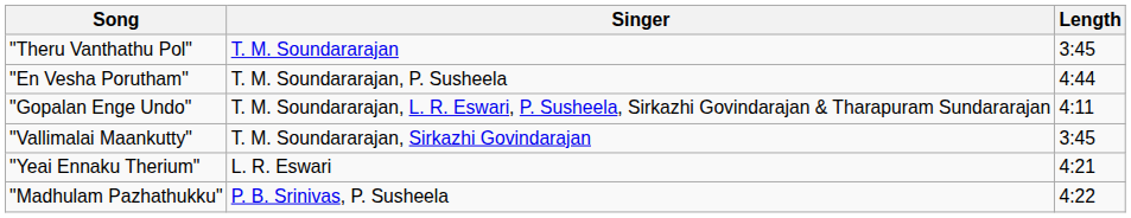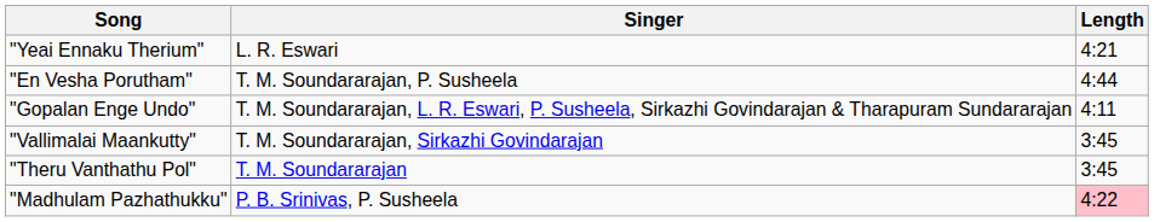 <table class="wikitable">
 <tr>
 <th>Song</th>
 <th>Singer</th>
 <th>Length</th>
 </tr>
 <tr>
-<td>"Theru Vanthathu Pol"</td>
-<td><a href='#'>T. M. Soundararajan</a></td>
-<td>3:45</td>
+<td>"Yeai Ennaku Therium"</td>
+<td>L. R. Eswari</td>
+<td>4:21</td>
 </tr>
 <tr>
 <td>"En Vesha Porutham"</td>
 <td>T. M. Soundararajan, P. Susheela</td>
 <td>4:44</td>
 </tr>
 <tr>
 <td>"Gopalan Enge Undo"</td>
 <td>T. M. Soundararajan, <a href='#'>L. R. Eswari</a>, <a href='#'>P. Susheela</a>, Sirkazhi Govindarajan & Tharapuram Sundararajan</td>
 <td>4:11</td>
 </tr>
 <tr>
 <td>"Vallimalai Maankutty"</td>
 <td>T. M. Soundararajan, <a href='#'>Sirkazhi Govindarajan</a></td>
 <td>3:45</td>
 </tr>
 <tr>
-<td>"Yeai Ennaku Therium"</td>
-<td>L. R. Eswari</td>
-<td>4:21</td>
+<td>"Theru Vanthathu Pol"</td>
+<td><a href='#'>T. M. Soundararajan</a></td>
+<td>3:45</td>
 </tr>
 <tr>
 <td>"Madhulam Pazhathukku"</td>
 <td><a href='#'>P. B. Srinivas</a>, P. Susheela</td>
-<td>4:22</td>
+<td style="background: pink;">4:22</td>
 </tr>
 </table>
